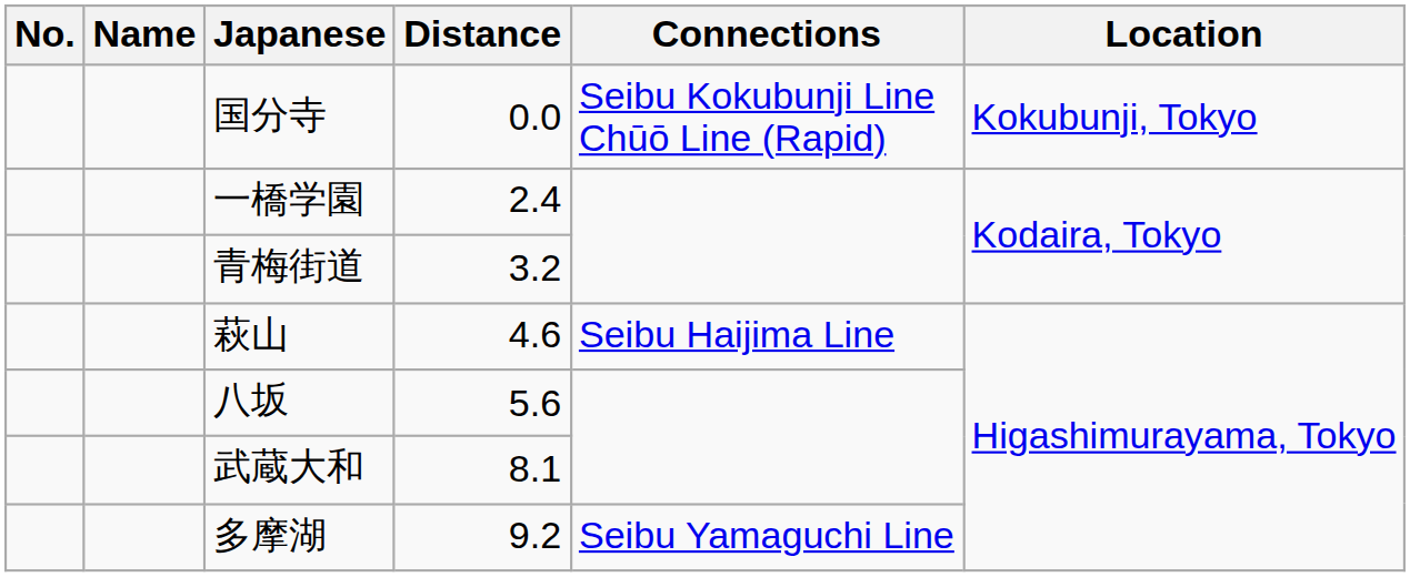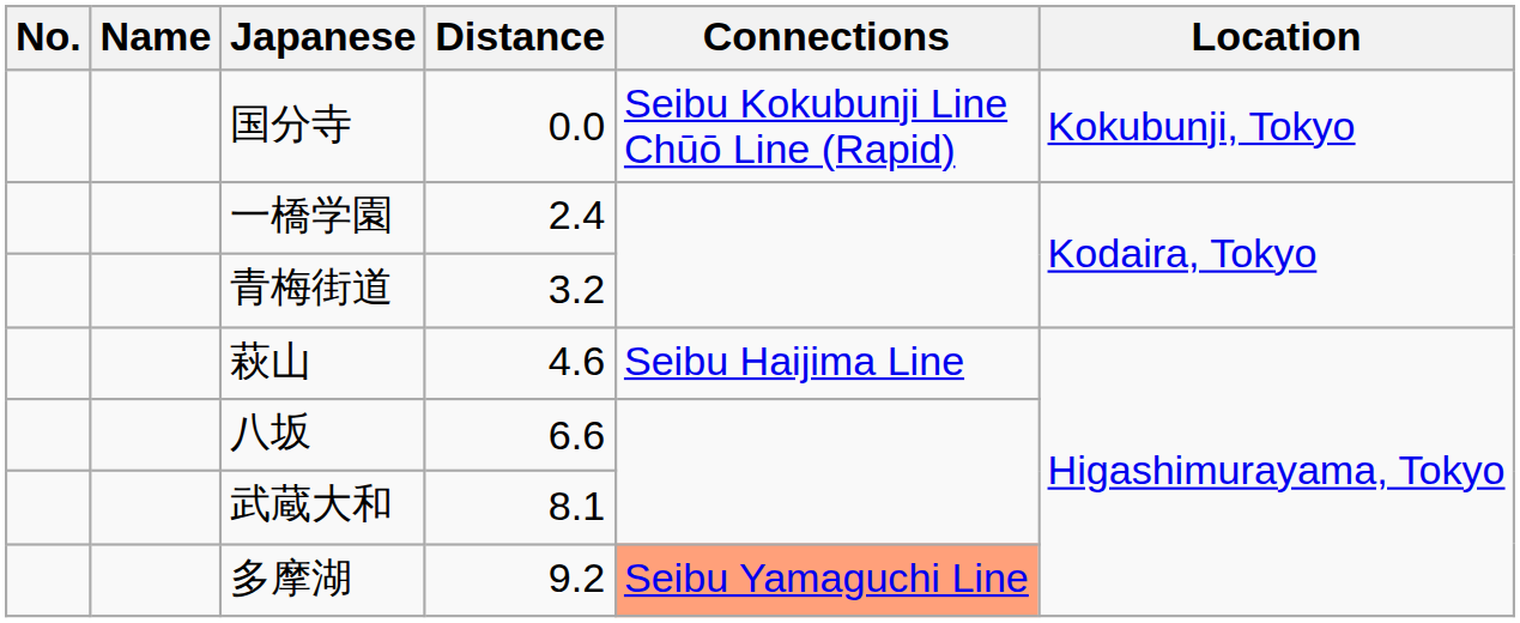 <table class="wikitable">
 <tr>
 <th>No.</th>
 <th>Name</th>
 <th>Japanese</th>
 <th>Distance<br></th>
 <th>Connections</th>
 <th>Location</th>
 </tr>
 <tr>
 <td></td>
 <td></td>
 <td>国分寺</td>
 <td align=right>0.0</td>
 <td> <a href='#'>Seibu Kokubunji Line</a><br> <a href='#'>Chūō Line (Rapid)</a></td>
 <td><a href='#'>Kokubunji, Tokyo</a></td>
 </tr>
 <tr>
 <td></td>
 <td></td>
 <td>一橋学園</td>
 <td align=right>2.4</td>
 <td rowspan=2> </td>
 <td rowspan=2><a href='#'>Kodaira, Tokyo</a></td>
 </tr>
 <tr>
 <td></td>
 <td></td>
 <td>青梅街道</td>
 <td align=right>3.2</td>
 </tr>
 <tr>
 <td></td>
 <td></td>
 <td>萩山</td>
 <td align=right>4.6</td>
 <td> <a href='#'>Seibu Haijima Line</a></td>
 <td rowspan=4><a href='#'>Higashimurayama, Tokyo</a></td>
 </tr>
 <tr>
 <td></td>
 <td></td>
 <td>八坂</td>
-<td align=right>5.6</td>
+<td align=right>6.6</td>
 <td rowspan=2> </td>
 </tr>
 <tr>
 <td></td>
 <td></td>
 <td>武蔵大和</td>
 <td align=right>8.1</td>
 </tr>
 <tr>
 <td></td>
 <td></td>
 <td>多摩湖</td>
 <td align=right>9.2</td>
-<td> <a href='#'>Seibu Yamaguchi Line</a></td>
+<td style="background: lightsalmon;"> <a href='#'>Seibu Yamaguchi Line</a></td>
 </tr>
 </table>
